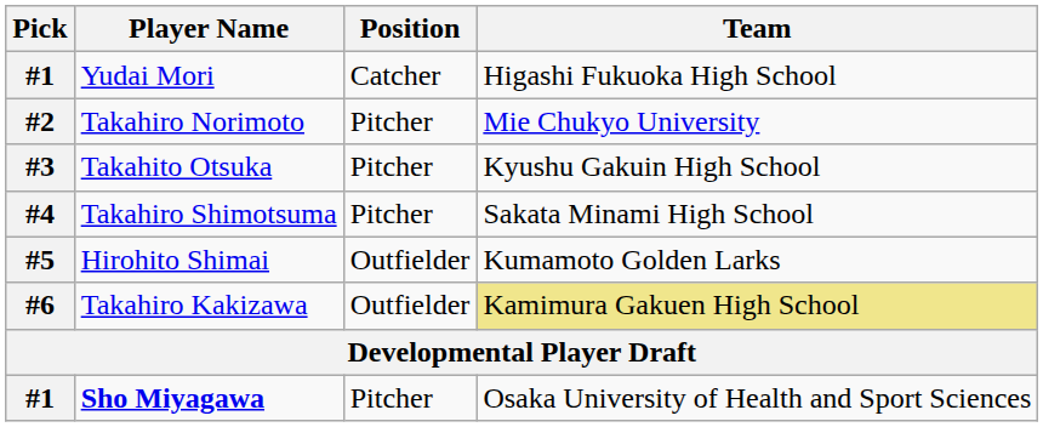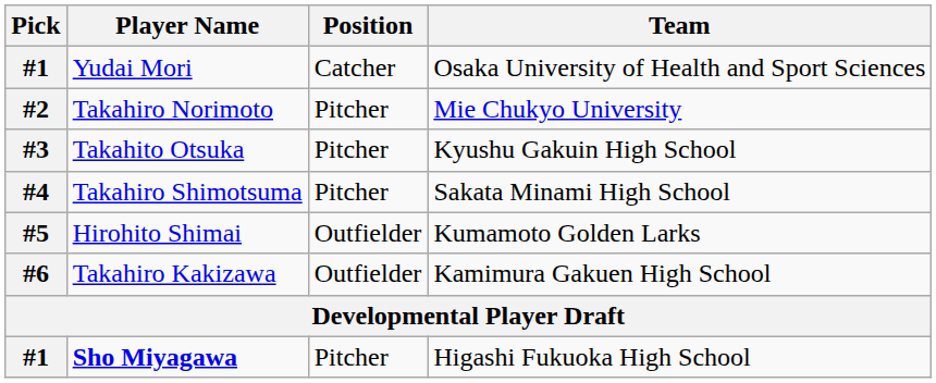 <table class="wikitable">
 <tr>
 <th>Pick</th>
 <th>Player Name</th>
 <th>Position</th>
 <th>Team</th>
 </tr>
 <tr>
 <th>#1</th>
 <td><a href='#'>Yudai Mori</a></td>
 <td>Catcher</td>
-<td>Higashi Fukuoka High School</td>
+<td>Osaka University of Health and Sport Sciences</td>
 </tr>
 <tr>
 <th>#2</th>
 <td><a href='#'>Takahiro Norimoto</a></td>
 <td>Pitcher</td>
 <td><a href='#'>Mie Chukyo University</a></td>
 </tr>
 <tr>
 <th>#3</th>
 <td><a href='#'>Takahito Otsuka</a></td>
 <td>Pitcher</td>
 <td>Kyushu Gakuin High School</td>
 </tr>
 <tr>
 <th>#4</th>
 <td><a href='#'>Takahiro Shimotsuma</a></td>
 <td>Pitcher</td>
 <td>Sakata Minami High School</td>
 </tr>
 <tr>
 <th>#5</th>
 <td><a href='#'>Hirohito Shimai</a></td>
 <td>Outfielder</td>
 <td>Kumamoto Golden Larks</td>
 </tr>
 <tr>
 <th>#6</th>
 <td><a href='#'>Takahiro Kakizawa</a></td>
 <td>Outfielder</td>
-<td style="background: khaki;">Kamimura Gakuen High School</td>
+<td>Kamimura Gakuen High School</td>
 </tr>
 <tr>
 <th colspan="5">Developmental Player Draft</th>
 </tr>
 <tr>
 <th>#1</th>
 <td><strong><a href='#'>Sho Miyagawa</a></strong></td>
 <td>Pitcher</td>
-<td>Osaka University of Health and Sport Sciences</td>
+<td>Higashi Fukuoka High School</td>
 </tr>
 </table>
